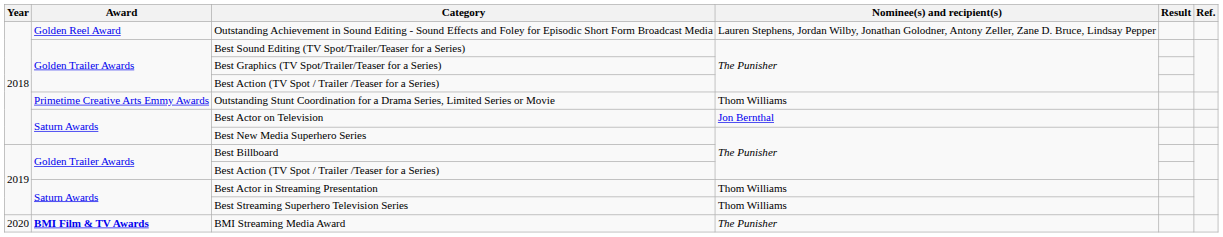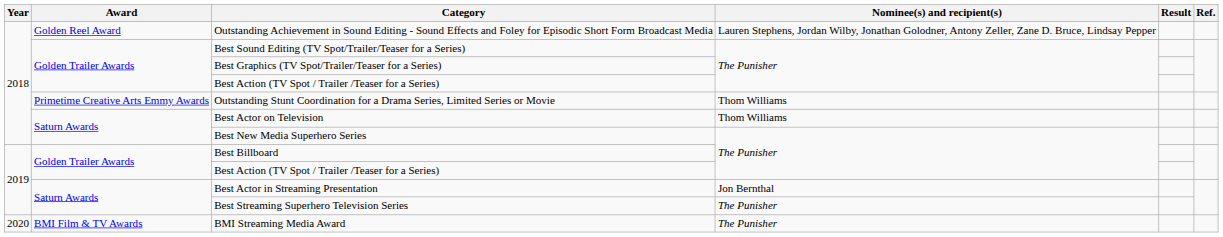 <table class="wikitable">
 <tr>
 <th>Year</th>
 <th>Award</th>
 <th>Category</th>
 <th>Nominee(s) and recipient(s)</th>
 <th>Result</th>
 <th>Ref.</th>
 </tr>
 <tr>
 <td rowspan="7">2018</td>
 <td><a href='#'>Golden Reel Award</a></td>
 <td>Outstanding Achievement in Sound Editing - Sound Effects and Foley for Episodic Short Form Broadcast Media</td>
 <td>Lauren Stephens, Jordan Wilby, Jonathan Golodner, Antony Zeller, Zane D. Bruce, Lindsay Pepper</td>
 <td></td>
 <td style="text-align:center;"></td>
 </tr>
 <tr>
 <td rowspan="3"><a href='#'>Golden Trailer Awards</a></td>
 <td>Best Sound Editing (TV Spot/Trailer/Teaser for a Series)</td>
 <td rowspan="3"><em>The Punisher</em></td>
 <td></td>
 <td rowspan="3" style="text-align:center;"></td>
 </tr>
 <tr>
 <td>Best Graphics (TV Spot/Trailer/Teaser for a Series)</td>
 <td></td>
 </tr>
 <tr>
 <td>Best Action (TV Spot / Trailer /Teaser for a Series)</td>
 <td></td>
 </tr>
 <tr>
 <td><a href='#'>Primetime Creative Arts Emmy Awards</a></td>
 <td>Outstanding Stunt Coordination for a Drama Series, Limited Series or Movie</td>
 <td>Thom Williams</td>
 <td></td>
 <td style="text-align:center;"></td>
 </tr>
 <tr>
 <td rowspan="2"><a href='#'>Saturn Awards</a></td>
 <td>Best Actor on Television</td>
-<td><a href='#'>Jon Bernthal</a></td>
+<td>Thom Williams</td>
 <td></td>
 <td style="text-align:center;"></td>
 </tr>
 <tr>
 <td>Best New Media Superhero Series</td>
 <td rowspan="3"><em>The Punisher</em></td>
 <td></td>
 <td style="text-align:center;"></td>
 </tr>
 <tr>
 <td rowspan="4">2019</td>
 <td rowspan="2"><a href='#'>Golden Trailer Awards</a></td>
 <td>Best Billboard</td>
 <td></td>
 <td rowspan="2" style="text-align:center;"></td>
 </tr>
 <tr>
 <td>Best Action (TV Spot / Trailer /Teaser for a Series)</td>
 <td></td>
 </tr>
 <tr>
 <td rowspan="2"><a href='#'>Saturn Awards</a></td>
 <td>Best Actor in Streaming Presentation</td>
-<td>Thom Williams</td>
+<td>Jon Bernthal</td>
 <td></td>
 <td rowspan="2" style="text-align:center;"></td>
 </tr>
 <tr>
 <td>Best Streaming Superhero Television Series</td>
-<td>Thom Williams</td>
+<td><em>The Punisher</em></td>
 <td></td>
 </tr>
 <tr>
 <td>2020</td>
-<td><strong><a href='#'>BMI Film & TV Awards</a></strong></td>
+<td><a href='#'>BMI Film & TV Awards</a></td>
 <td>BMI Streaming Media Award</td>
 <td><em>The Punisher</em></td>
 <td></td>
 <td style="text-align:center;"></td>
 </tr>
 </table>
